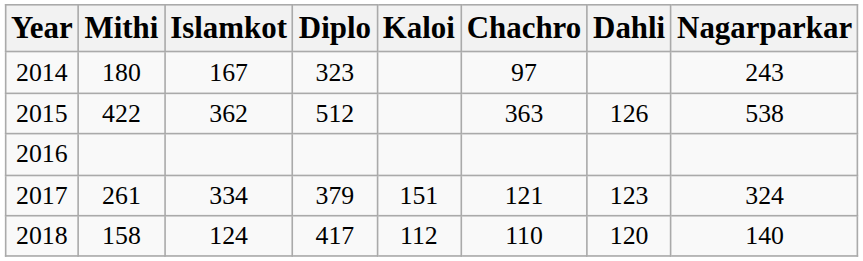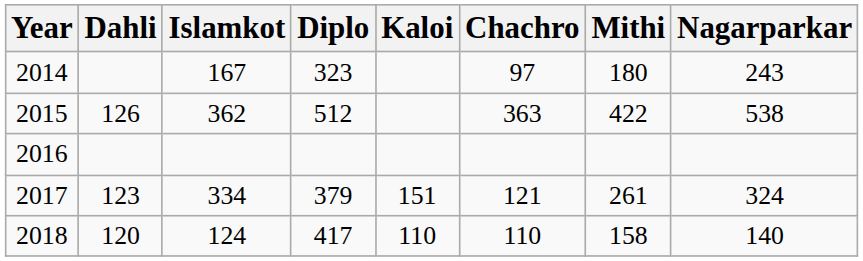 <table class="wikitable" style="margin-left: auto; margin-right: auto; text-align: center">
 <tr>
 <th><big>Year</big></th>
-<th><big>Mithi</big></th>
+<th><big>Dahli</big></th>
 <th><big>Islamkot</big></th>
 <th><big>Diplo</big></th>
 <th><big>Kaloi</big></th>
 <th><big>Chachro</big></th>
-<th><big>Dahli</big></th>
+<th><big>Mithi</big></th>
 <th><big>Nagarparkar</big></th>
 </tr>
 <tr>
 <td>2014</td>
-<td>180</td>
+<td></td>
 <td>167</td>
 <td>323</td>
 <td></td>
 <td>97</td>
-<td></td>
+<td>180</td>
 <td>243</td>
 </tr>
 <tr>
 <td>2015</td>
-<td>422</td>
+<td>126</td>
 <td>362</td>
 <td>512</td>
 <td></td>
 <td>363</td>
-<td>126</td>
+<td>422</td>
 <td>538</td>
 </tr>
 <tr>
 <td>2016</td>
 <td></td>
 <td></td>
 <td></td>
 <td></td>
 <td></td>
 <td></td>
 <td></td>
 </tr>
 <tr>
 <td>2017</td>
-<td>261</td>
+<td>123</td>
 <td>334</td>
 <td>379</td>
 <td>151</td>
 <td>121</td>
-<td>123</td>
+<td>261</td>
 <td>324</td>
 </tr>
 <tr>
 <td>2018</td>
-<td>158</td>
+<td>120</td>
 <td>124</td>
 <td>417</td>
-<td>112</td>
 <td>110</td>
-<td>120</td>
+<td>110</td>
+<td>158</td>
 <td>140</td>
 </tr>
 </table>
